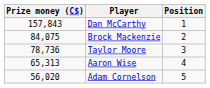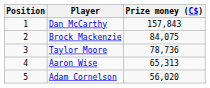 <table class=wikitable>
 <tr>
+<th>Position</th>
+<th>Player</th>
 <th>Prize money (<a href='#'>C$</a>)</th>
-<th>Player</th>
-<th>Position</th>
 </tr>
 <tr>
+<td align=center>1</td>
+<td> <a href='#'>Dan McCarthy</a></td>
 <td align=center>157,843</td>
-<td> <a href='#'>Dan McCarthy</a></td>
-<td align=center>1</td>
 </tr>
 <tr>
+<td align=center>2</td>
+<td> <a href='#'>Brock Mackenzie</a></td>
 <td align=center>84,075</td>
-<td> <a href='#'>Brock Mackenzie</a></td>
-<td align=center>2</td>
 </tr>
 <tr>
+<td align=center>3</td>
+<td> <a href='#'>Taylor Moore</a></td>
 <td align=center>78,736</td>
-<td> <a href='#'>Taylor Moore</a></td>
-<td align=center>3</td>
 </tr>
 <tr>
+<td align=center>4</td>
+<td> <a href='#'>Aaron Wise</a></td>
 <td align=center>65,313</td>
-<td> <a href='#'>Aaron Wise</a></td>
-<td align=center>4</td>
 </tr>
 <tr>
+<td align=center>5</td>
+<td> <a href='#'>Adam Cornelson</a></td>
 <td align=center>56,020</td>
-<td> <a href='#'>Adam Cornelson</a></td>
-<td align=center>5</td>
 </tr>
 </table>
